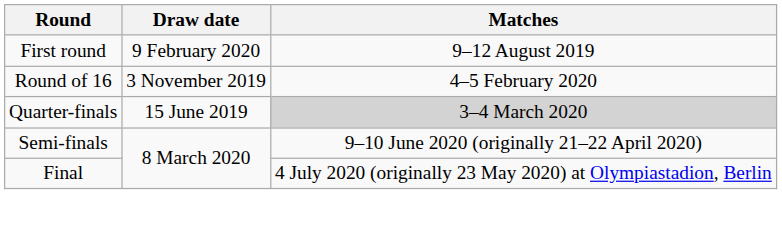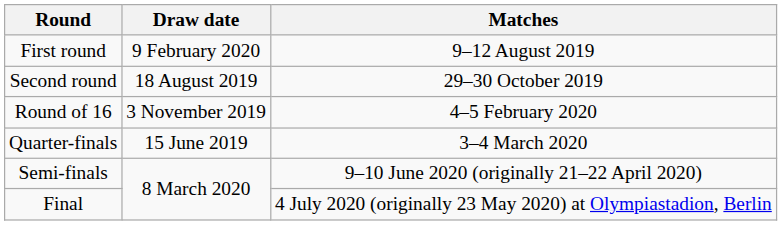 <table class="wikitable" style="text-align:center">
 <tr>
 <th>Round</th>
 <th>Draw date</th>
 <th>Matches</th>
 </tr>
 <tr>
 <td>First round</td>
 <td>9 February 2020</td>
 <td>9–12 August 2019</td>
 </tr>
 <tr>
+<td>Second round</td>
+<td>18 August 2019</td>
+<td>29–30 October 2019</td>
+</tr>
+<tr>
 <td>Round of 16</td>
 <td>3 November 2019</td>
 <td>4–5 February 2020</td>
 </tr>
 <tr>
 <td>Quarter-finals</td>
 <td>15 June 2019</td>
-<td style="background: lightgrey;">3–4 March 2020</td>
+<td>3–4 March 2020</td>
 </tr>
 <tr>
 <td>Semi-finals</td>
 <td rowspan="2">8 March 2020</td>
 <td>9–10 June 2020 (originally 21–22 April 2020)</td>
 </tr>
 <tr>
 <td>Final</td>
 <td>4 July 2020 (originally 23 May 2020) at <a href='#'>Olympiastadion</a>, <a href='#'>Berlin</a></td>
 </tr>
 </table>
